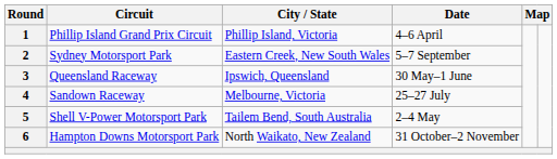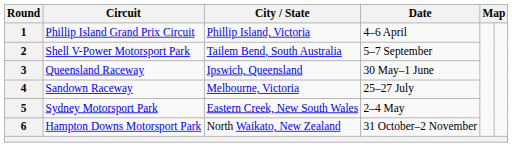 <table class="wikitable" style="font-size:85%;">
 <tr>
 <th>Round</th>
 <th>Circuit</th>
 <th>City / State</th>
 <th>Date</th>
 <th colspan="2">Map</th>
 </tr>
 <tr>
 <th>1</th>
 <td> <a href='#'>Phillip Island Grand Prix Circuit</a></td>
 <td><a href='#'>Phillip Island, Victoria</a></td>
 <td>4–6 April</td>
 <td rowspan="6"></td>
 <td rowspan="6"></td>
 </tr>
 <tr>
 <th>2</th>
-<td> <a href='#'>Sydney Motorsport Park</a></td>
-<td><a href='#'>Eastern Creek, New South Wales</a></td>
+<td> <a href='#'>Shell V-Power Motorsport Park</a></td>
+<td><a href='#'>Tailem Bend, South Australia</a></td>
 <td>5–7 September</td>
 </tr>
 <tr>
 <th>3</th>
 <td> <a href='#'>Queensland Raceway</a></td>
 <td><a href='#'>Ipswich, Queensland</a></td>
 <td>30 May–1 June</td>
 </tr>
 <tr>
 <th>4</th>
 <td> <a href='#'>Sandown Raceway</a></td>
 <td><a href='#'>Melbourne, Victoria</a></td>
 <td>25–27 July</td>
 </tr>
 <tr>
 <th>5</th>
-<td> <a href='#'>Shell V-Power Motorsport Park</a></td>
-<td><a href='#'>Tailem Bend, South Australia</a></td>
+<td> <a href='#'>Sydney Motorsport Park</a></td>
+<td><a href='#'>Eastern Creek, New South Wales</a></td>
 <td>2–4 May</td>
 </tr>
 <tr>
 <th>6</th>
 <td> <a href='#'>Hampton Downs Motorsport Park</a></td>
 <td>North <a href='#'> Waikato, New Zealand</a></td>
 <td>31 October–2 November</td>
 </tr>
 <tr>
 <th colspan="6"></th>
 </tr>
 </table>
